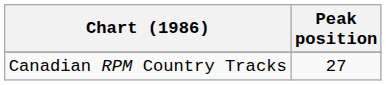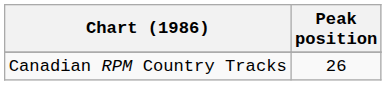 <table class="wikitable sortable">
 <tr>
 <th align="left">Chart (1986)</th>
 <th align="center">Peak<br>position</th>
 </tr>
 <tr>
 </tr>
 <tr>
 <td align="left">Canadian <em>RPM</em> Country Tracks</td>
-<td align="center">27</td>
+<td align="center">26</td>
 </tr>
 </table>
